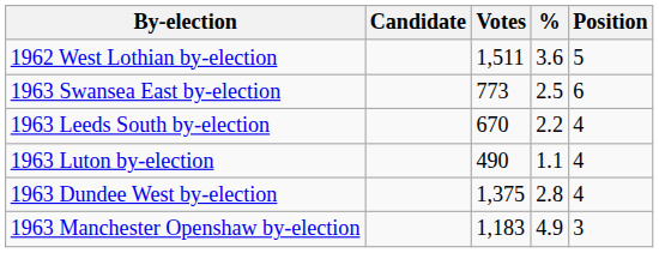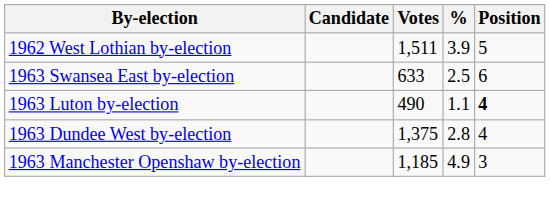 <table class="wikitable sortable">
 <tr>
 <th>By-election</th>
 <th>Candidate</th>
 <th>Votes</th>
 <th>%</th>
 <th>Position</th>
 </tr>
 <tr>
 <td><a href='#'>1962 West Lothian by-election</a></td>
 <td></td>
 <td>1,511</td>
-<td>3.6</td>
+<td>3.9</td>
 <td>5</td>
 </tr>
 <tr>
 <td><a href='#'>1963 Swansea East by-election</a></td>
 <td></td>
-<td>773</td>
+<td>633</td>
 <td>2.5</td>
 <td>6</td>
-</tr>
-<tr>
-<td><a href='#'>1963 Leeds South by-election</a></td>
-<td></td>
-<td>670</td>
-<td>2.2</td>
-<td>4</td>
 </tr>
 <tr>
 <td><a href='#'>1963 Luton by-election</a></td>
 <td></td>
 <td>490</td>
 <td>1.1</td>
-<td>4</td>
+<td><strong>4</strong></td>
 </tr>
 <tr>
 <td><a href='#'>1963 Dundee West by-election</a></td>
 <td></td>
 <td>1,375</td>
 <td>2.8</td>
 <td>4</td>
 </tr>
 <tr>
 <td><a href='#'>1963 Manchester Openshaw by-election</a></td>
 <td></td>
-<td>1,183</td>
+<td>1,185</td>
 <td>4.9</td>
 <td>3</td>
 </tr>
 </table>
